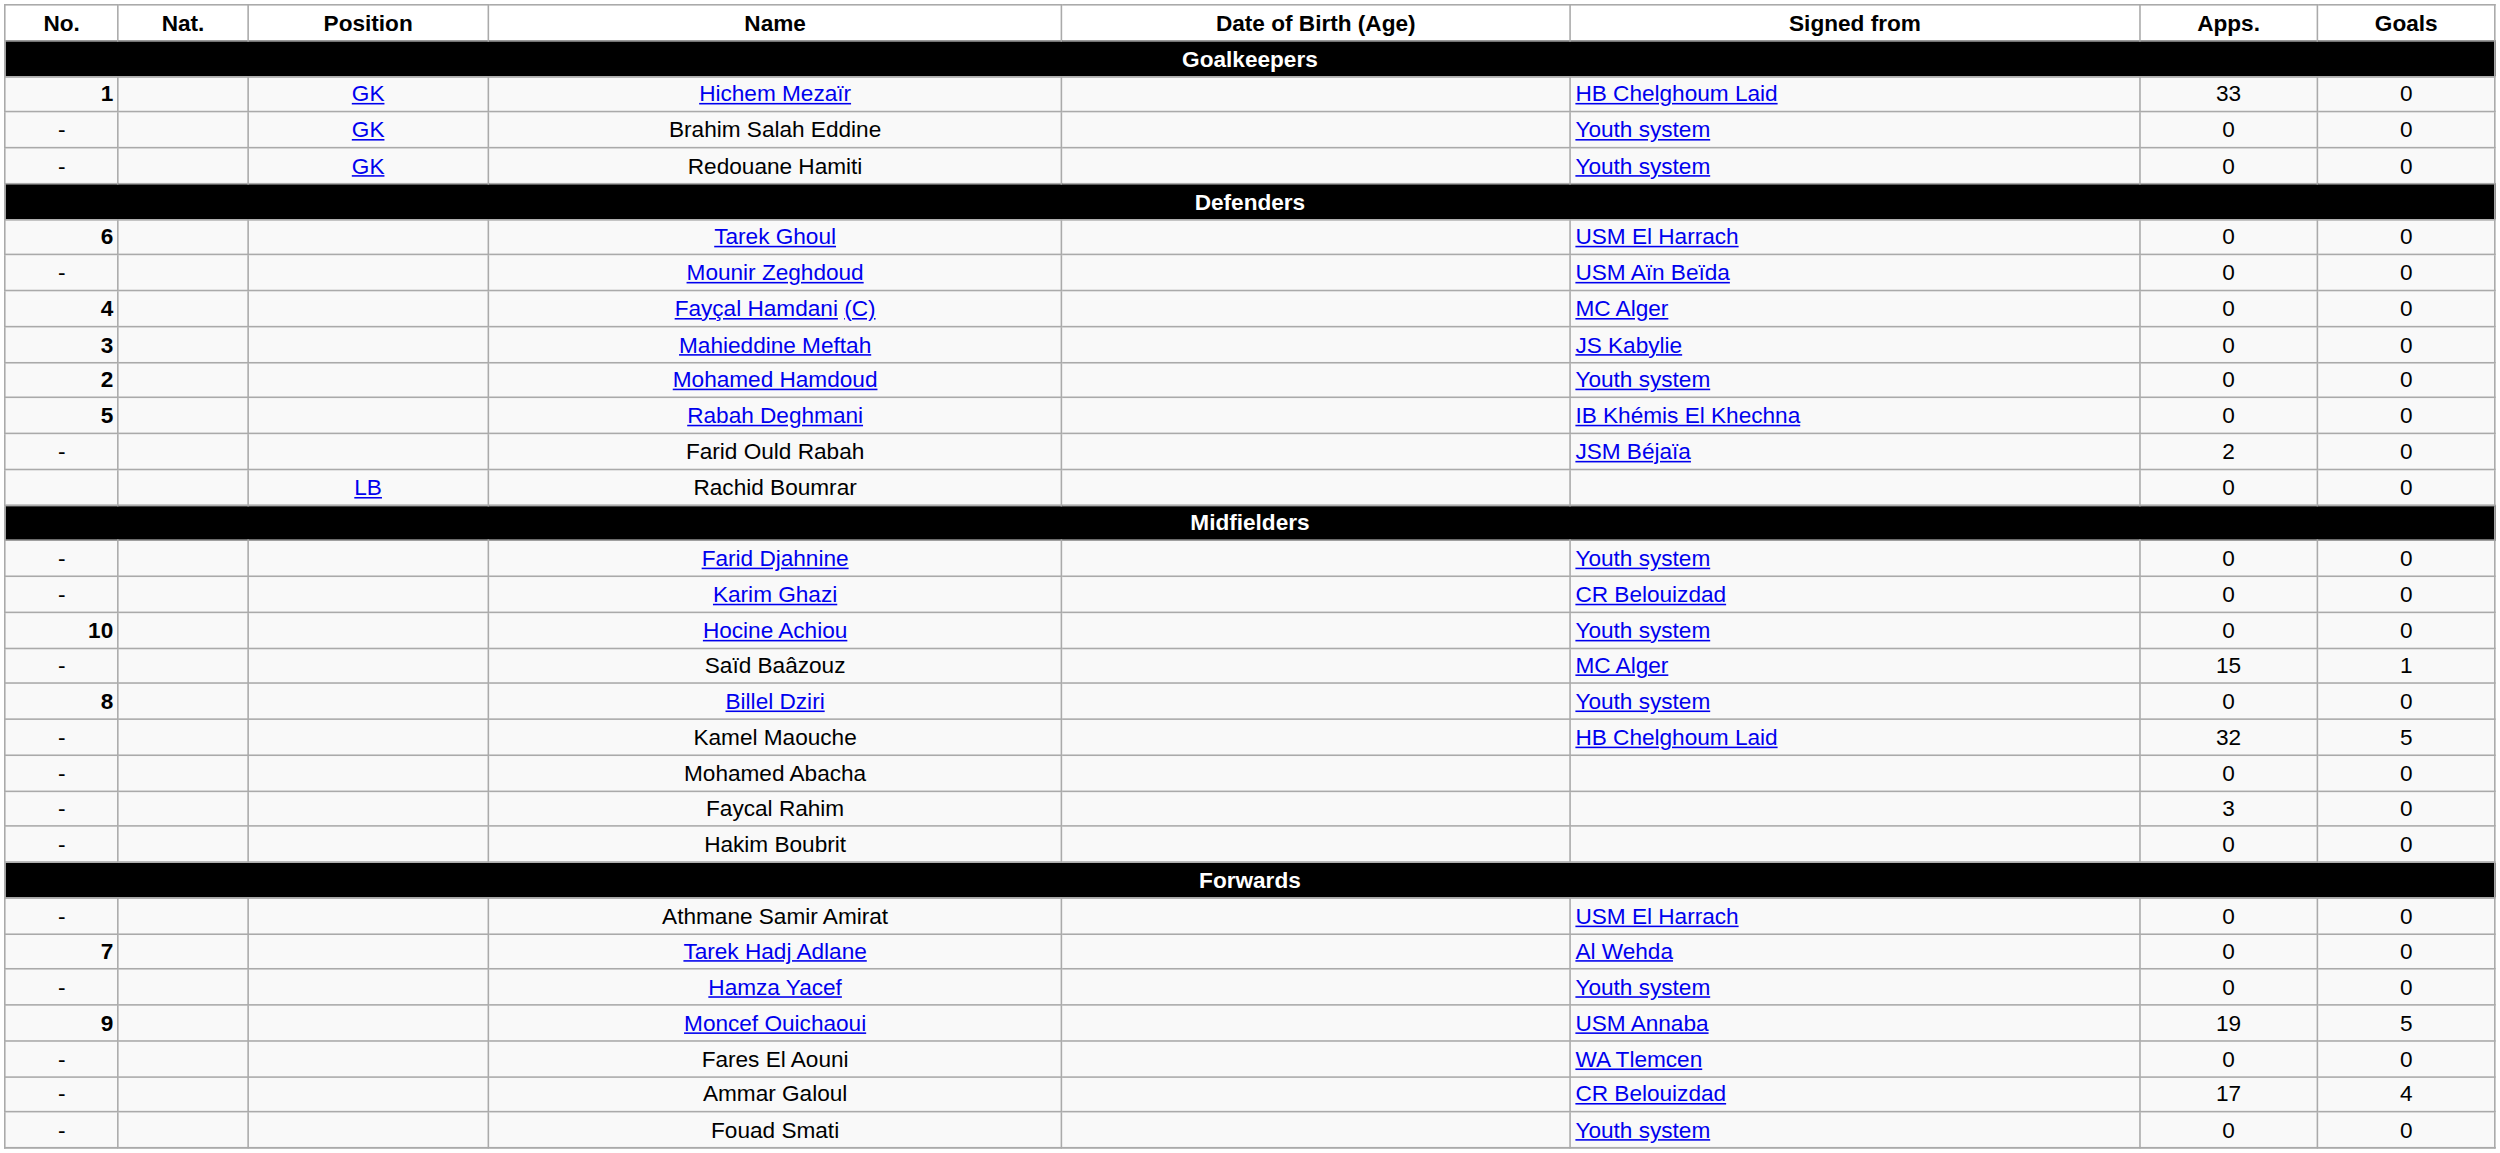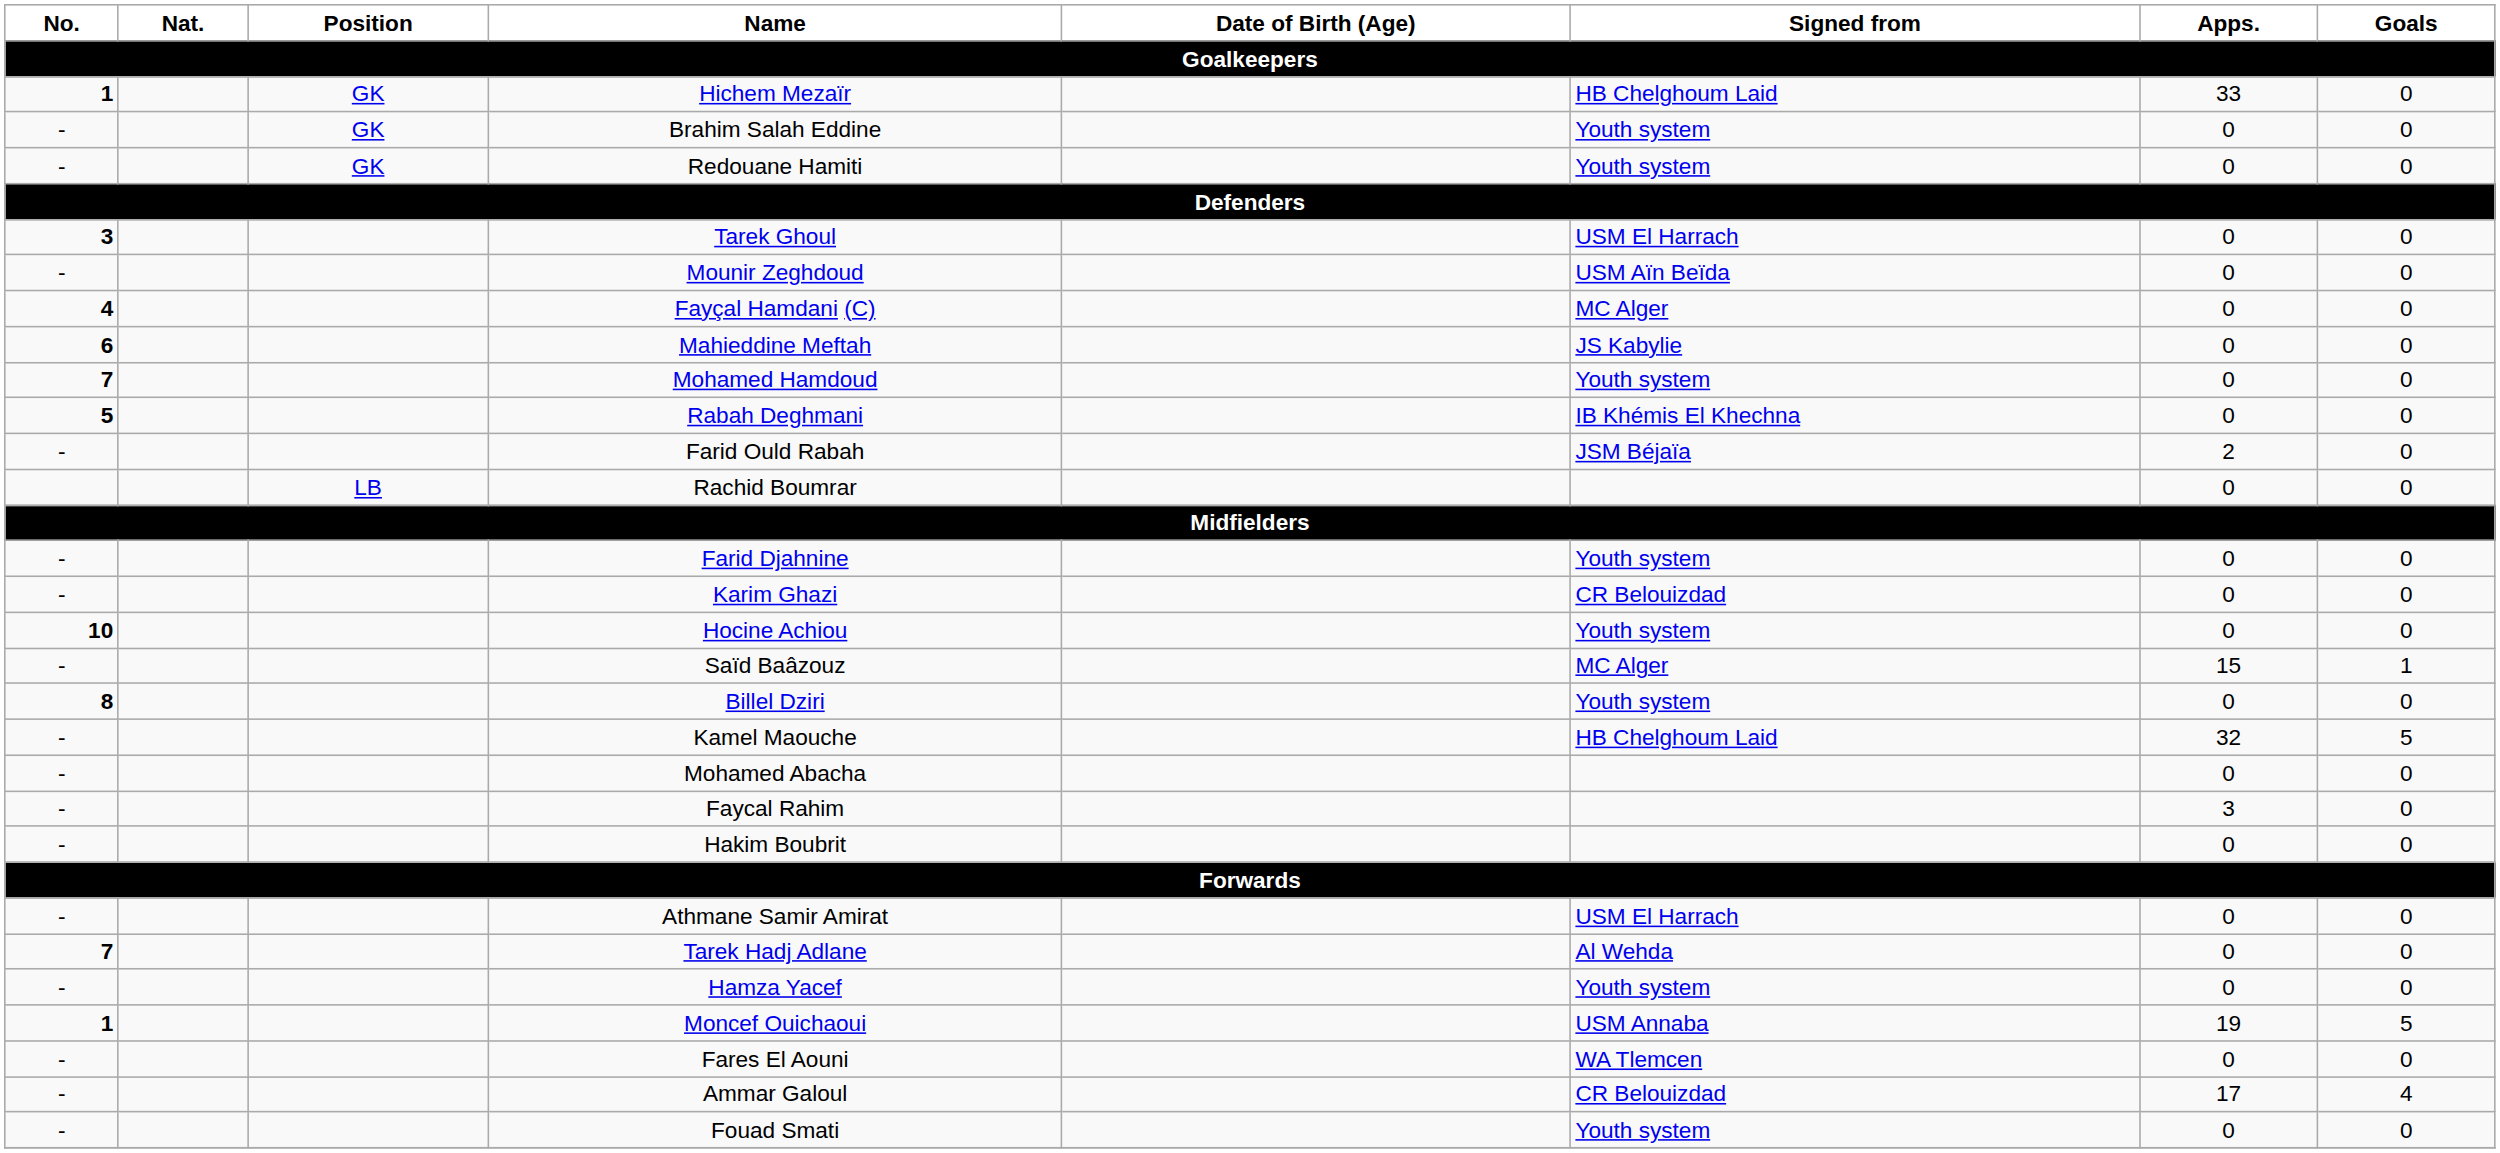 <table class="wikitable" style="text-align:center; font-size:90%; width:80%">
 <tr>
 <th style="background:white; color:black; text-align:center;">No.</th>
 <th style="background:white; color:black; text-align:center;">Nat.</th>
 <th style="background:white; color:black; text-align:center;">Position</th>
 <th style="background:white; color:black; text-align:center;">Name</th>
 <th style="background:white; color:black; text-align:center;">Date of Birth (Age)</th>
 <th style="background:white; color:black; text-align:center;">Signed from</th>
 <th style="background:white; color:black; text-align:center;">Apps.</th>
 <th style="background:white; color:black; text-align:center;">Goals</th>
 </tr>
 <tr>
 <th colspan="10" style="background:#000000; color:white; text-align:center">Goalkeepers</th>
 </tr>
 <tr>
 <td style="text-align:right"><strong>1</strong></td>
 <td></td>
 <td><a href='#'>GK</a></td>
 <td><a href='#'>Hichem Mezaïr</a></td>
 <td></td>
 <td style="text-align:left"> <a href='#'>HB Chelghoum Laid</a></td>
 <td>33</td>
 <td>0</td>
 </tr>
 <tr>
 <td>-</td>
 <td></td>
 <td><a href='#'>GK</a></td>
 <td>Brahim Salah Eddine</td>
 <td></td>
 <td style="text-align:left"> <a href='#'>Youth system</a></td>
 <td>0</td>
 <td>0</td>
 </tr>
 <tr>
 <td>-</td>
 <td></td>
 <td><a href='#'>GK</a></td>
 <td>Redouane Hamiti</td>
 <td></td>
 <td style="text-align:left"> <a href='#'>Youth system</a></td>
 <td>0</td>
 <td>0</td>
 </tr>
 <tr>
 <th colspan="10" style="background:#000000; color:white; text-align:center">Defenders</th>
 </tr>
 <tr>
-<td style="text-align:right"><strong>6</strong></td>
+<td style="text-align:right"><strong>3</strong></td>
 <td></td>
 <td></td>
 <td><a href='#'>Tarek Ghoul</a></td>
 <td></td>
 <td style="text-align:left"> <a href='#'>USM El Harrach</a></td>
 <td>0</td>
 <td>0</td>
 </tr>
 <tr>
 <td>-</td>
 <td></td>
 <td></td>
 <td><a href='#'>Mounir Zeghdoud</a></td>
 <td></td>
 <td style="text-align:left"> <a href='#'>USM Aïn Beïda</a></td>
 <td>0</td>
 <td>0</td>
 </tr>
 <tr>
 <td style="text-align:right"><strong>4</strong></td>
 <td></td>
 <td></td>
 <td><a href='#'>Fayçal Hamdani</a> <a href='#'>(C)</a></td>
 <td></td>
 <td style="text-align:left"> <a href='#'>MC Alger</a></td>
 <td>0</td>
 <td>0</td>
 </tr>
 <tr>
-<td style="text-align:right"><strong>3</strong></td>
+<td style="text-align:right"><strong>6</strong></td>
 <td></td>
 <td></td>
 <td><a href='#'>Mahieddine Meftah</a></td>
 <td></td>
 <td style="text-align:left"> <a href='#'>JS Kabylie</a></td>
 <td>0</td>
 <td>0</td>
 </tr>
 <tr>
-<td style="text-align:right"><strong>2</strong></td>
+<td style="text-align:right"><strong>7</strong></td>
 <td></td>
 <td></td>
 <td><a href='#'>Mohamed Hamdoud</a></td>
 <td></td>
 <td style="text-align:left"> <a href='#'>Youth system</a></td>
 <td>0</td>
 <td>0</td>
 </tr>
 <tr>
 <td style="text-align:right"><strong>5</strong></td>
 <td></td>
 <td></td>
 <td><a href='#'>Rabah Deghmani</a></td>
 <td></td>
 <td style="text-align:left"> <a href='#'>IB Khémis El Khechna</a></td>
 <td>0</td>
 <td>0</td>
 </tr>
 <tr>
 <td>-</td>
 <td></td>
 <td></td>
 <td>Farid Ould Rabah</td>
 <td></td>
 <td style="text-align:left"> <a href='#'>JSM Béjaïa</a></td>
 <td>2</td>
 <td>0</td>
 </tr>
 <tr>
 <td></td>
 <td></td>
 <td><a href='#'>LB</a></td>
 <td>Rachid Boumrar</td>
 <td></td>
 <td></td>
 <td>0</td>
 <td>0</td>
 </tr>
 <tr>
 <th colspan="10" style="background:#000000; color:white; text-align:center">Midfielders</th>
 </tr>
 <tr>
 <td>-</td>
 <td></td>
 <td></td>
 <td><a href='#'>Farid Djahnine</a></td>
 <td></td>
 <td style="text-align:left"> <a href='#'>Youth system</a></td>
 <td>0</td>
 <td>0</td>
 </tr>
 <tr>
 <td>-</td>
 <td></td>
 <td></td>
 <td><a href='#'>Karim Ghazi</a></td>
 <td></td>
 <td style="text-align:left"> <a href='#'>CR Belouizdad</a></td>
 <td>0</td>
 <td>0</td>
 </tr>
 <tr>
 <td style="text-align:right"><strong>10</strong></td>
 <td></td>
 <td></td>
 <td><a href='#'>Hocine Achiou</a></td>
 <td></td>
 <td style="text-align:left"> <a href='#'>Youth system</a></td>
 <td>0</td>
 <td>0</td>
 </tr>
 <tr>
 <td>-</td>
 <td></td>
 <td></td>
 <td>Saïd Baâzouz</td>
 <td></td>
 <td style="text-align:left"> <a href='#'>MC Alger</a></td>
 <td>15</td>
 <td>1</td>
 </tr>
 <tr>
 <td style="text-align:right"><strong>8</strong></td>
 <td></td>
 <td></td>
 <td><a href='#'>Billel Dziri</a></td>
 <td></td>
 <td style="text-align:left"> <a href='#'>Youth system</a></td>
 <td>0</td>
 <td>0</td>
 </tr>
 <tr>
 <td>-</td>
 <td></td>
 <td></td>
 <td>Kamel Maouche</td>
 <td></td>
 <td style="text-align:left"> <a href='#'>HB Chelghoum Laid</a></td>
 <td>32</td>
 <td>5</td>
 </tr>
 <tr>
 <td>-</td>
 <td></td>
 <td></td>
 <td>Mohamed Abacha</td>
 <td></td>
 <td></td>
 <td>0</td>
 <td>0</td>
 </tr>
 <tr>
 <td>-</td>
 <td></td>
 <td></td>
 <td>Faycal Rahim</td>
 <td></td>
 <td></td>
 <td>3</td>
 <td>0</td>
 </tr>
 <tr>
 <td>-</td>
 <td></td>
 <td></td>
 <td>Hakim Boubrit</td>
 <td></td>
 <td></td>
 <td>0</td>
 <td>0</td>
 </tr>
 <tr>
 <th colspan="10" style="background:#000000; color:white; text-align:center">Forwards</th>
 </tr>
 <tr>
 <td>-</td>
 <td></td>
 <td></td>
 <td>Athmane Samir Amirat</td>
 <td></td>
 <td style="text-align:left"> <a href='#'>USM El Harrach</a></td>
 <td>0</td>
 <td>0</td>
 </tr>
 <tr>
 <td style="text-align:right"><strong>7</strong></td>
 <td></td>
 <td></td>
 <td><a href='#'>Tarek Hadj Adlane</a></td>
 <td></td>
 <td style="text-align:left"> <a href='#'>Al Wehda</a></td>
 <td>0</td>
 <td>0</td>
 </tr>
 <tr>
 <td>-</td>
 <td></td>
 <td></td>
 <td><a href='#'>Hamza Yacef</a></td>
 <td></td>
 <td style="text-align:left"> <a href='#'>Youth system</a></td>
 <td>0</td>
 <td>0</td>
 </tr>
 <tr>
-<td style="text-align:right"><strong>9</strong></td>
+<td style="text-align:right"><strong>1</strong></td>
 <td></td>
 <td></td>
 <td><a href='#'>Moncef Ouichaoui</a></td>
 <td></td>
 <td style="text-align:left"> <a href='#'>USM Annaba</a></td>
 <td>19</td>
 <td>5</td>
 </tr>
 <tr>
 <td>-</td>
 <td></td>
 <td></td>
 <td>Fares El Aouni</td>
 <td></td>
 <td style="text-align:left"> <a href='#'>WA Tlemcen</a></td>
 <td>0</td>
 <td>0</td>
 </tr>
 <tr>
 <td>-</td>
 <td></td>
 <td></td>
 <td>Ammar Galoul</td>
 <td></td>
 <td style="text-align:left"> <a href='#'>CR Belouizdad</a></td>
 <td>17</td>
 <td>4</td>
 </tr>
 <tr>
 <td>-</td>
 <td></td>
 <td></td>
 <td>Fouad Smati</td>
 <td></td>
 <td style="text-align:left"> <a href='#'>Youth system</a></td>
 <td>0</td>
 <td>0</td>
 </tr>
 <tr>
 </tr>
 </table>
